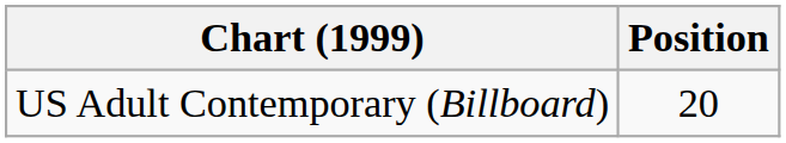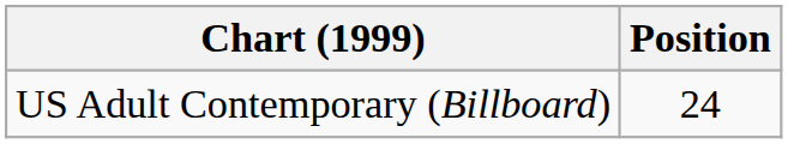 <table class="wikitable">
 <tr>
 <th>Chart (1999)</th>
 <th>Position</th>
 </tr>
 <tr>
 <td>US Adult Contemporary (<em>Billboard</em>)</td>
-<td style="text-align:center;">20</td>
+<td style="text-align:center;">24</td>
 </tr>
 </table>
